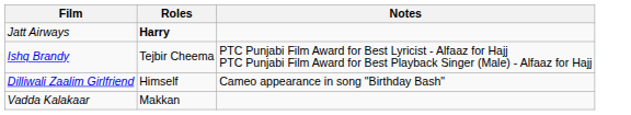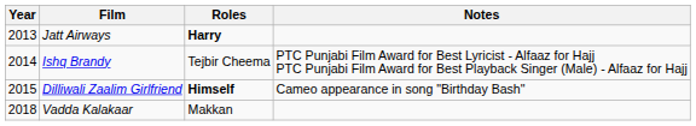 <table class="wikitable">
 <tr>
+<th>Year</th>
 <th>Film</th>
 <th>Roles</th>
 <th>Notes</th>
 </tr>
 <tr>
+<td>2013</td>
 <td><em>Jatt Airways</em></td>
 <td><strong>Harry</strong></td>
 <td></td>
 </tr>
 <tr>
+<td>2014</td>
 <td><em><a href='#'>Ishq Brandy</a></em></td>
 <td>Tejbir Cheema</td>
 <td>PTC Punjabi Film Award for Best Lyricist - Alfaaz for Hajj<br>PTC Punjabi Film Award for Best Playback Singer (Male) - Alfaaz for Hajj</td>
 </tr>
 <tr>
+<td>2015</td>
 <td><em><a href='#'>Dilliwali Zaalim Girlfriend</a></em></td>
-<td>Himself</td>
+<td><strong>Himself</strong></td>
 <td>Cameo appearance in song "Birthday Bash"</td>
 </tr>
 <tr>
+<td>2018</td>
 <td><em>Vadda Kalakaar</em></td>
 <td>Makkan</td>
 <td></td>
 </tr>
 </table>
